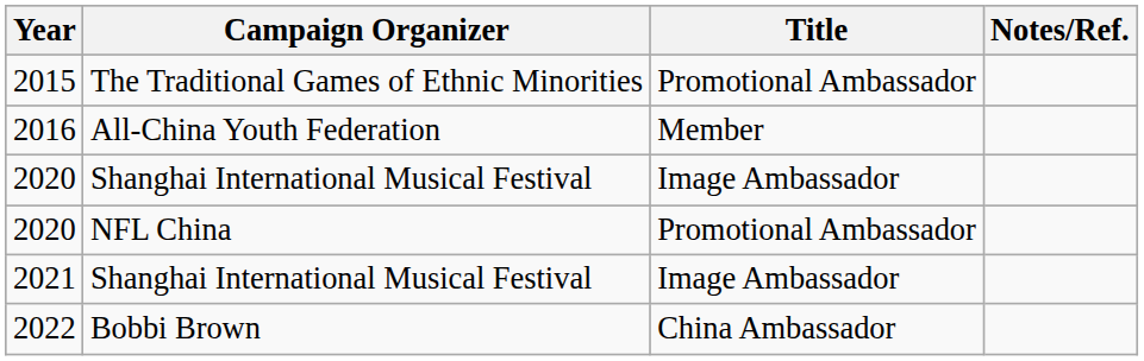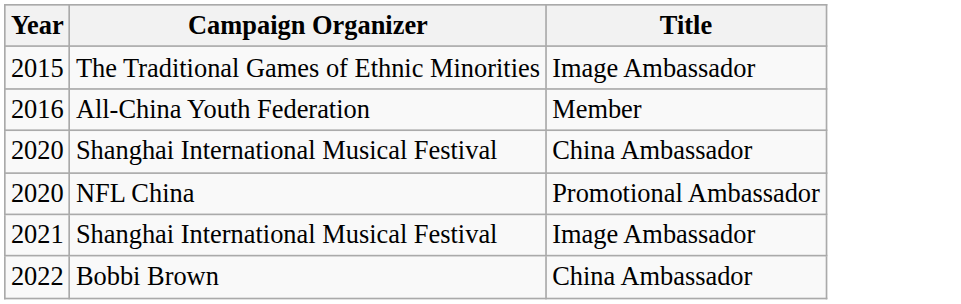 <table class="wikitable sortable">
 <tr>
 <th>Year</th>
 <th>Campaign Organizer</th>
 <th>Title</th>
-<th>Notes/Ref.</th>
 </tr>
 <tr>
 <td>2015</td>
 <td>The Traditional Games of Ethnic Minorities</td>
-<td>Promotional Ambassador</td>
-<td></td>
+<td>Image Ambassador</td>
 </tr>
 <tr>
 <td>2016</td>
 <td>All-China Youth Federation</td>
 <td>Member</td>
-<td></td>
 </tr>
 <tr>
 <td>2020</td>
 <td>Shanghai International Musical Festival</td>
-<td>Image Ambassador</td>
-<td></td>
+<td>China Ambassador</td>
 </tr>
 <tr>
 <td>2020</td>
 <td>NFL China</td>
 <td>Promotional Ambassador</td>
-<td></td>
 </tr>
 <tr>
 <td>2021</td>
 <td>Shanghai International Musical Festival</td>
 <td>Image Ambassador</td>
-<td></td>
 </tr>
 <tr>
 <td>2022</td>
 <td>Bobbi Brown</td>
 <td>China Ambassador</td>
-<td></td>
 </tr>
 </table>
